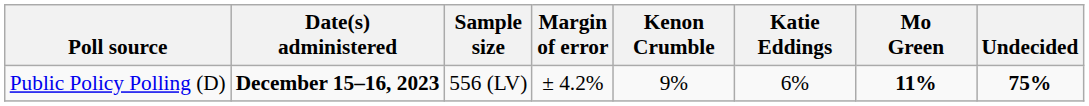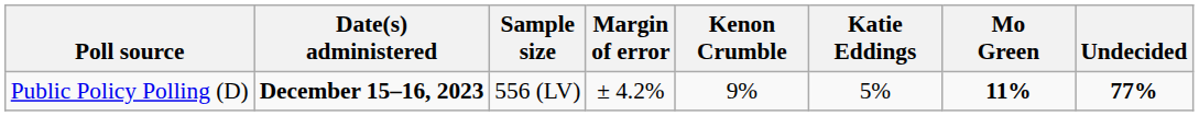 <table class="wikitable" style="font-size:90%;text-align:center;">
 <tr valign=bottom>
 <th>Poll source</th>
 <th>Date(s)<br>administered</th>
 <th>Sample<br>size</th>
 <th>Margin<br>of error</th>
 <th style="width:75px;">Kenon<br>Crumble</th>
 <th style="width:75px;">Katie<br>Eddings</th>
 <th style="width:75px;">Mo<br>Green</th>
 <th>Undecided</th>
 </tr>
 <tr>
 <td style="text-align:left;"><a href='#'>Public Policy Polling</a> (D)</td>
 <td><strong>December 15–16, 2023</strong></td>
 <td>556 (LV)</td>
 <td>± 4.2%</td>
 <td>9%</td>
-<td>6%</td>
+<td>5%</td>
 <td><strong>11%</strong></td>
-<td><strong>75%</strong></td>
+<td><strong>77%</strong></td>
 </tr>
 </table>
